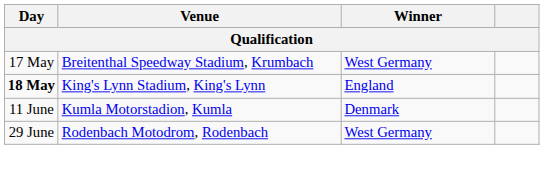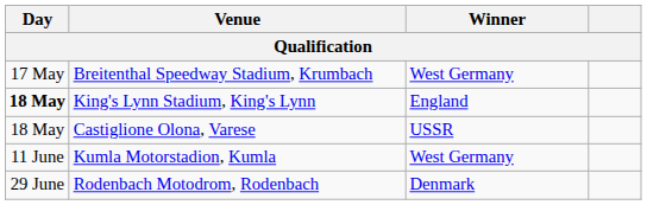 <table class=wikitable>
 <tr>
 <th>Day</th>
 <th width=300px>Venue</th>
 <th width=160px>Winner</th>
 <th width=40px></th>
 </tr>
 <tr>
 <th colspan=4>Qualification</th>
 </tr>
 <tr>
 <td align=center>17 May</td>
 <td> <a href='#'>Breitenthal Speedway Stadium</a>, <a href='#'>Krumbach</a></td>
 <td> <a href='#'>West Germany</a></td>
 <td align=center></td>
 </tr>
 <tr>
 <td align=center><strong>18 May</strong></td>
 <td> <a href='#'>King's Lynn Stadium</a>, <a href='#'>King's Lynn</a></td>
 <td> <a href='#'>England</a></td>
 <td align=center></td>
 </tr>
 <tr>
+<td align=center>18 May</td>
+<td> <a href='#'>Castiglione Olona</a>, <a href='#'>Varese</a></td>
+<td> <a href='#'>USSR</a></td>
+<td align=center></td>
+</tr>
+<tr>
 <td align=center>11 June</td>
 <td> <a href='#'>Kumla Motorstadion</a>, <a href='#'>Kumla</a></td>
-<td> <a href='#'>Denmark</a></td>
+<td> <a href='#'>West Germany</a></td>
 <td align=center></td>
 </tr>
 <tr>
 <td align=center>29 June</td>
 <td> <a href='#'>Rodenbach Motodrom</a>, <a href='#'>Rodenbach</a></td>
-<td> <a href='#'>West Germany</a></td>
+<td> <a href='#'>Denmark</a></td>
 </tr>
 </table>
